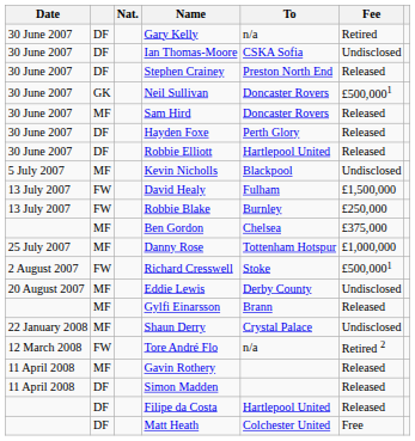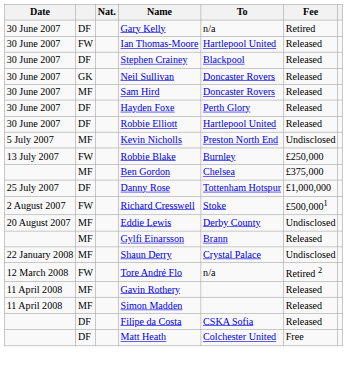 <table class="wikitable">
 <tr>
 <th>Date</th>
 <th></th>
 <th>Nat.</th>
 <th>Name</th>
 <th>To</th>
 <th>Fee</th>
 <th></th>
 </tr>
 <tr>
 <td>30 June 2007</td>
 <td>DF</td>
 <td></td>
 <td><a href='#'>Gary Kelly</a></td>
 <td>n/a</td>
 <td>Retired</td>
 <td></td>
 </tr>
 <tr>
 <td>30 June 2007</td>
-<td>DF</td>
+<td>FW</td>
 <td></td>
 <td><a href='#'>Ian Thomas-Moore</a></td>
-<td><a href='#'>CSKA Sofia</a></td>
-<td>Undisclosed</td>
+<td><a href='#'>Hartlepool United</a></td>
+<td>Released</td>
 <td></td>
 </tr>
 <tr>
 <td>30 June 2007</td>
 <td>DF</td>
 <td></td>
 <td><a href='#'>Stephen Crainey</a></td>
-<td><a href='#'>Preston North End</a></td>
+<td><a href='#'>Blackpool</a></td>
 <td>Released</td>
 <td></td>
 </tr>
 <tr>
 <td>30 June 2007</td>
 <td>GK</td>
 <td></td>
 <td><a href='#'>Neil Sullivan</a></td>
 <td><a href='#'>Doncaster Rovers</a></td>
-<td>£500,000<sup>1</sup></td>
+<td>Released</td>
 <td></td>
 </tr>
 <tr>
 <td>30 June 2007</td>
 <td>MF</td>
 <td></td>
 <td><a href='#'>Sam Hird</a></td>
 <td><a href='#'>Doncaster Rovers</a></td>
 <td>Released</td>
 <td></td>
 </tr>
 <tr>
 <td>30 June 2007</td>
 <td>DF</td>
 <td></td>
 <td><a href='#'>Hayden Foxe</a></td>
 <td><a href='#'>Perth Glory</a></td>
 <td>Released</td>
 <td></td>
 </tr>
 <tr>
 <td>30 June 2007</td>
 <td>DF</td>
 <td></td>
 <td><a href='#'>Robbie Elliott</a></td>
 <td><a href='#'>Hartlepool United</a></td>
 <td>Released</td>
 <td></td>
 </tr>
 <tr>
 <td>5 July 2007</td>
 <td>MF</td>
 <td></td>
 <td><a href='#'>Kevin Nicholls</a></td>
-<td><a href='#'>Blackpool</a></td>
+<td><a href='#'>Preston North End</a></td>
 <td>Undisclosed</td>
-<td></td>
-</tr>
-<tr>
-<td>13 July 2007</td>
-<td>FW</td>
-<td></td>
-<td><a href='#'>David Healy</a></td>
-<td><a href='#'>Fulham</a></td>
-<td>£1,500,000</td>
 <td></td>
 </tr>
 <tr>
 <td>13 July 2007</td>
 <td>FW</td>
 <td></td>
 <td><a href='#'>Robbie Blake</a></td>
 <td><a href='#'>Burnley</a></td>
 <td>£250,000</td>
 <td></td>
 </tr>
 <tr>
 <td></td>
 <td>MF</td>
 <td></td>
 <td><a href='#'>Ben Gordon</a></td>
 <td><a href='#'>Chelsea</a></td>
 <td>£375,000</td>
 <td></td>
 </tr>
 <tr>
 <td>25 July 2007</td>
-<td>MF</td>
+<td>DF</td>
 <td></td>
 <td><a href='#'>Danny Rose</a></td>
 <td><a href='#'>Tottenham Hotspur</a></td>
 <td>£1,000,000</td>
 <td></td>
 </tr>
 <tr>
 <td>2 August 2007</td>
 <td>FW</td>
 <td></td>
 <td><a href='#'>Richard Cresswell</a></td>
 <td><a href='#'>Stoke</a></td>
 <td>£500,000<sup>1</sup></td>
 <td></td>
 </tr>
 <tr>
 <td>20 August 2007</td>
 <td>MF</td>
 <td></td>
 <td><a href='#'>Eddie Lewis</a></td>
 <td><a href='#'>Derby County</a></td>
 <td>Undisclosed</td>
 <td></td>
 </tr>
 <tr>
 <td></td>
 <td>MF</td>
 <td></td>
 <td><a href='#'>Gylfi Einarsson</a></td>
 <td><a href='#'>Brann</a></td>
 <td>Released</td>
 <td></td>
 </tr>
 <tr>
 <td>22 January 2008</td>
 <td>MF</td>
 <td></td>
 <td><a href='#'>Shaun Derry</a></td>
 <td><a href='#'>Crystal Palace</a></td>
 <td>Undisclosed</td>
 <td></td>
 </tr>
 <tr>
 <td>12 March 2008</td>
 <td>FW</td>
 <td></td>
 <td><a href='#'>Tore André Flo</a></td>
 <td>n/a</td>
 <td>Retired <sup>2</sup></td>
 <td></td>
 </tr>
 <tr>
 <td>11 April 2008</td>
 <td>MF</td>
 <td></td>
 <td><a href='#'>Gavin Rothery</a></td>
 <td></td>
 <td>Released</td>
 <td></td>
 </tr>
 <tr>
 <td>11 April 2008</td>
-<td>DF</td>
+<td>MF</td>
 <td></td>
 <td><a href='#'>Simon Madden</a></td>
 <td></td>
 <td>Released</td>
 <td></td>
 </tr>
 <tr>
 <td></td>
 <td>DF</td>
 <td></td>
 <td><a href='#'>Filipe da Costa</a></td>
-<td><a href='#'>Hartlepool United</a></td>
+<td><a href='#'>CSKA Sofia</a></td>
 <td>Released</td>
 <td></td>
 </tr>
 <tr>
 <td></td>
 <td>DF</td>
 <td></td>
 <td><a href='#'>Matt Heath</a></td>
 <td><a href='#'>Colchester United</a></td>
 <td>Free</td>
 <td></td>
 </tr>
 </table>
